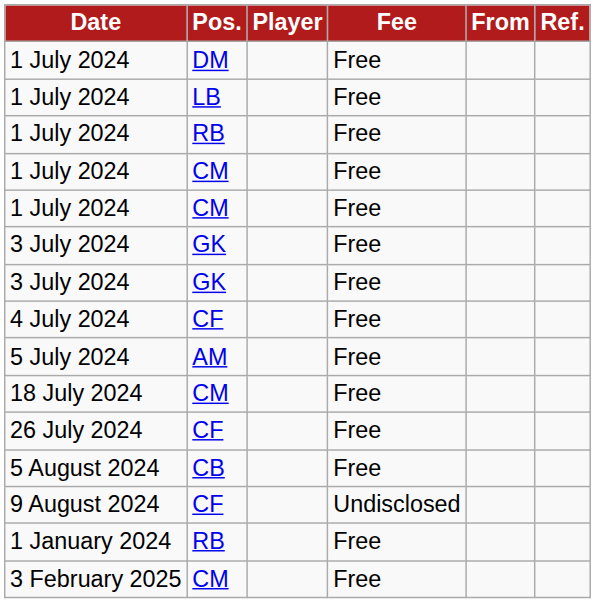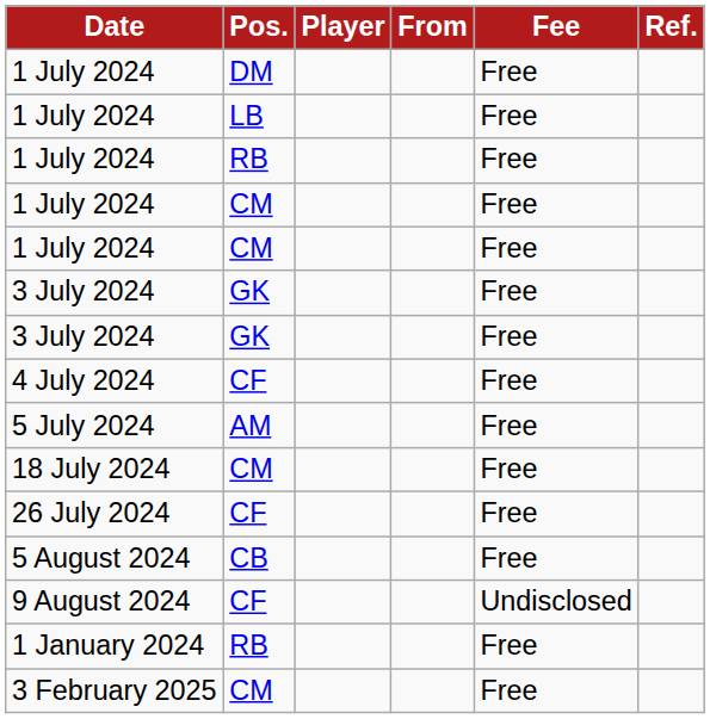 <table class="wikitable plainrowheaders sortable">
 <tr>
 <th style="background:#B11B1B;color:#fff;">Date</th>
 <th style="background:#B11B1B;color:#fff;">Pos.</th>
 <th style="background:#B11B1B;color:#fff;">Player</th>
+<th style="background:#B11B1B;color:#fff;">From</th>
 <th style="background:#B11B1B;color:#fff;">Fee</th>
-<th style="background:#B11B1B;color:#fff;">From</th>
 <th style="background:#B11B1B;color:#fff;">Ref.</th>
 </tr>
 <tr>
 <td>1 July 2024</td>
 <td><a href='#'>DM</a></td>
 <td></td>
+<td></td>
 <td>Free</td>
-<td></td>
 <td></td>
 </tr>
 <tr>
 <td>1 July 2024</td>
 <td><a href='#'>LB</a></td>
 <td></td>
+<td></td>
 <td>Free</td>
-<td></td>
 <td></td>
 </tr>
 <tr>
 <td>1 July 2024</td>
 <td><a href='#'>RB</a></td>
 <td></td>
+<td></td>
 <td>Free</td>
-<td></td>
 <td></td>
 </tr>
 <tr>
 <td>1 July 2024</td>
 <td><a href='#'>CM</a></td>
 <td></td>
+<td></td>
 <td>Free</td>
-<td></td>
 <td></td>
 </tr>
 <tr>
 <td>1 July 2024</td>
 <td><a href='#'>CM</a></td>
 <td></td>
+<td></td>
 <td>Free</td>
-<td></td>
 <td></td>
 </tr>
 <tr>
 <td>3 July 2024</td>
 <td><a href='#'>GK</a></td>
 <td></td>
+<td></td>
 <td>Free</td>
-<td></td>
 <td></td>
 </tr>
 <tr>
 <td>3 July 2024</td>
 <td><a href='#'>GK</a></td>
 <td></td>
+<td></td>
 <td>Free</td>
-<td></td>
 <td></td>
 </tr>
 <tr>
 <td>4 July 2024</td>
 <td><a href='#'>CF</a></td>
 <td></td>
+<td></td>
 <td>Free</td>
-<td></td>
 <td></td>
 </tr>
 <tr>
 <td>5 July 2024</td>
 <td><a href='#'>AM</a></td>
 <td></td>
+<td></td>
 <td>Free</td>
-<td></td>
 <td></td>
 </tr>
 <tr>
 <td>18 July 2024</td>
 <td><a href='#'>CM</a></td>
 <td></td>
+<td></td>
 <td>Free</td>
-<td></td>
 <td></td>
 </tr>
 <tr>
 <td>26 July 2024</td>
 <td><a href='#'>CF</a></td>
 <td></td>
+<td></td>
 <td>Free</td>
-<td></td>
 <td></td>
 </tr>
 <tr>
 <td>5 August 2024</td>
 <td><a href='#'>CB</a></td>
 <td></td>
+<td></td>
 <td>Free</td>
-<td></td>
 <td></td>
 </tr>
 <tr>
 <td>9 August 2024</td>
 <td><a href='#'>CF</a></td>
 <td></td>
+<td></td>
 <td>Undisclosed</td>
-<td></td>
 <td></td>
 </tr>
 <tr>
 <td>1 January 2024</td>
 <td><a href='#'>RB</a></td>
 <td></td>
+<td></td>
 <td>Free</td>
-<td></td>
 <td></td>
 </tr>
 <tr>
 <td>3 February 2025</td>
 <td><a href='#'>CM</a></td>
 <td></td>
+<td></td>
 <td>Free</td>
-<td></td>
 <td></td>
 </tr>
 </table>
